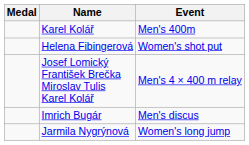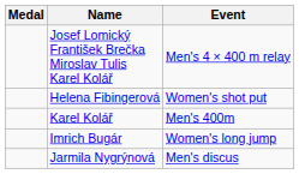 <table class="wikitable sortable" style="font-size:100%">
 <tr>
 <th>Medal</th>
 <th>Name</th>
 <th>Event</th>
 </tr>
 <tr>
 <td align=center></td>
-<td><a href='#'>Karel Kolář</a></td>
-<td><a href='#'>Men's 400m</a></td>
+<td><a href='#'>Josef Lomický</a> <br> <a href='#'>František Brečka</a> <br> <a href='#'>Miroslav Tulis</a> <br> <a href='#'>Karel Kolář</a></td>
+<td><a href='#'>Men's 4 × 400 m relay</a></td>
 </tr>
 <tr>
 <td align=center></td>
 <td><a href='#'>Helena Fibingerová</a></td>
 <td><a href='#'>Women's shot put</a></td>
 </tr>
 <tr>
 <td align=center></td>
-<td><a href='#'>Josef Lomický</a> <br> <a href='#'>František Brečka</a> <br> <a href='#'>Miroslav Tulis</a> <br> <a href='#'>Karel Kolář</a></td>
-<td><a href='#'>Men's 4 × 400 m relay</a></td>
+<td><a href='#'>Karel Kolář</a></td>
+<td><a href='#'>Men's 400m</a></td>
 </tr>
 <tr>
 <td align=center></td>
 <td><a href='#'>Imrich Bugár</a></td>
-<td><a href='#'>Men's discus</a></td>
+<td><a href='#'>Women's long jump</a></td>
 </tr>
 <tr>
 <td align=center></td>
 <td><a href='#'>Jarmila Nygrýnová</a></td>
-<td><a href='#'>Women's long jump</a></td>
+<td><a href='#'>Men's discus</a></td>
 </tr>
 </table>
